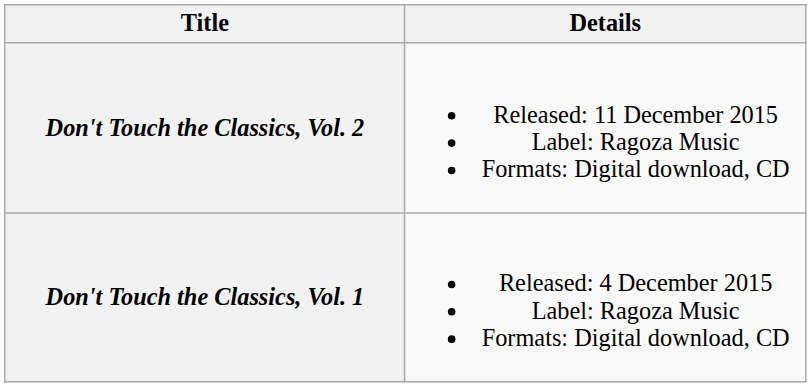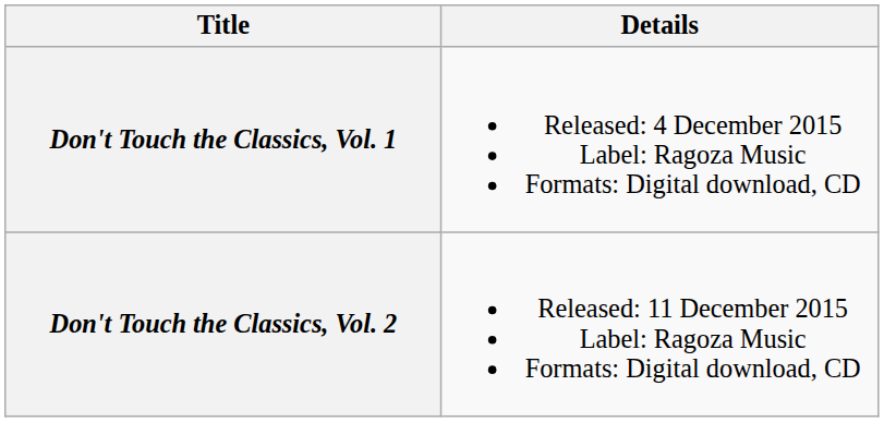 <table class="wikitable plainrowheaders" style="text-align:center;">
 <tr>
 <th scope="col" style="width:16em;">Title</th>
 <th scope="col" style="width:16em;">Details</th>
 </tr>
 <tr>
+<th scope="row"><em>Don't Touch the Classics, Vol. 1</em></th>
+<td><br><ul><li>Released: 4 December 2015</li><li>Label: Ragoza Music</li><li>Formats: Digital download, CD</li></ul></td>
+</tr>
+<tr>
 <th scope="row"><em>Don't Touch the Classics, Vol. 2</em></th>
 <td><br><ul><li>Released: 11 December 2015</li><li>Label: Ragoza Music</li><li>Formats: Digital download, CD</li></ul></td>
 </tr>
-<tr>
-<th scope="row"><em>Don't Touch the Classics, Vol. 1</em></th>
-<td><br><ul><li>Released: 4 December 2015</li><li>Label: Ragoza Music</li><li>Formats: Digital download, CD</li></ul></td>
-</tr>
 </table>
